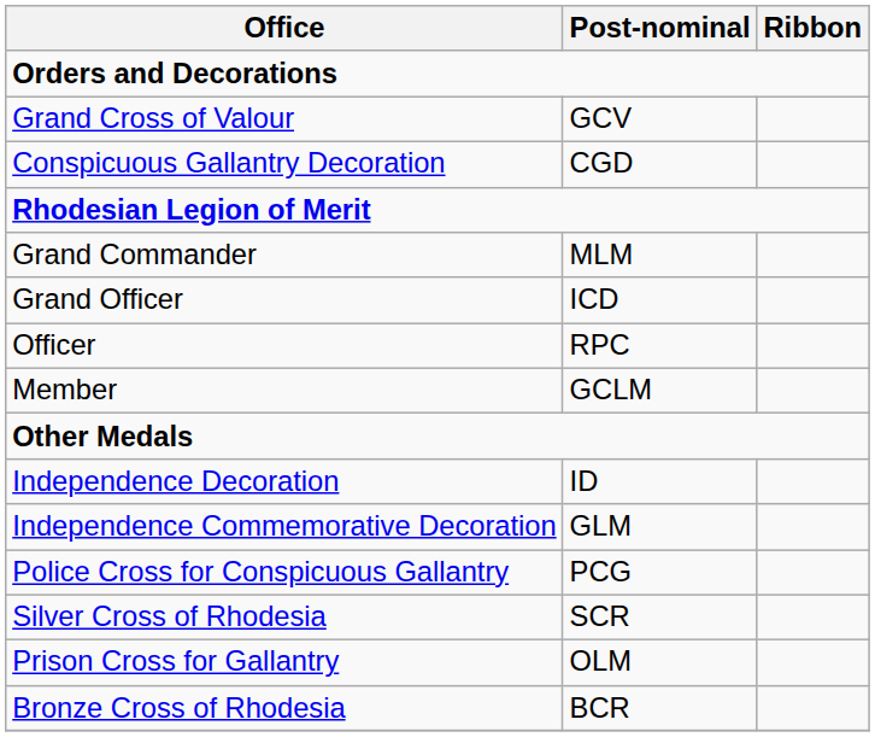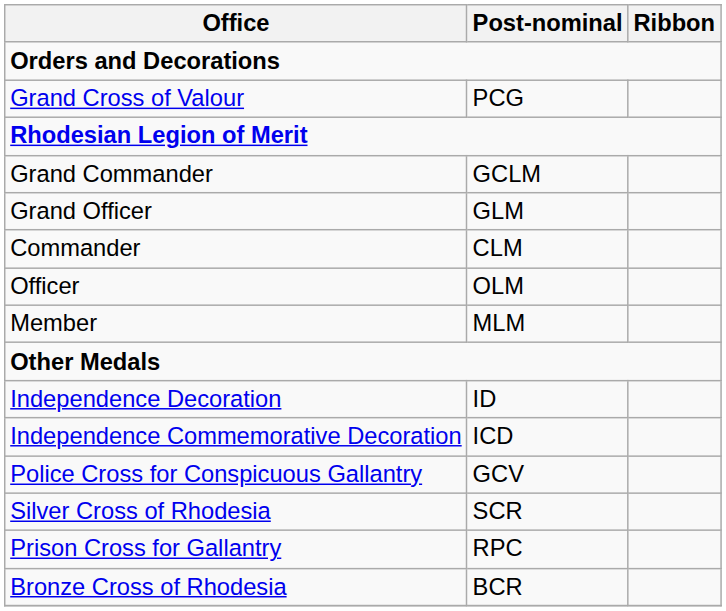 <table class="wikitable sortable col3center">
 <tr>
 <th>Office</th>
 <th>Post-nominal</th>
 <th>Ribbon</th>
 </tr>
 <tr>
 <td colspan="3"><strong>Orders and Decorations</strong></td>
 </tr>
 <tr>
 <td><a href='#'>Grand Cross of Valour</a></td>
-<td>GCV</td>
-<td></td>
-</tr>
-<tr>
-<td><a href='#'>Conspicuous Gallantry Decoration</a></td>
-<td>CGD</td>
+<td>PCG</td>
 <td></td>
 </tr>
 <tr>
 <td colspan="3"><strong><a href='#'>Rhodesian Legion of Merit</a></strong></td>
 </tr>
 <tr>
 <td>Grand Commander</td>
-<td>MLM</td>
+<td>GCLM</td>
 <td></td>
 </tr>
 <tr>
 <td>Grand Officer</td>
-<td>ICD</td>
+<td>GLM</td>
+<td></td>
+</tr>
+<tr>
+<td>Commander</td>
+<td>CLM</td>
 <td></td>
 </tr>
 <tr>
 <td>Officer</td>
-<td>RPC</td>
+<td>OLM</td>
 <td></td>
 </tr>
 <tr>
 <td>Member</td>
-<td>GCLM</td>
+<td>MLM</td>
 <td></td>
 </tr>
 <tr>
 <td colspan="3"><strong>Other Medals</strong></td>
 </tr>
 <tr>
 <td><a href='#'>Independence Decoration</a></td>
 <td>ID</td>
 <td></td>
 </tr>
 <tr>
 <td><a href='#'>Independence Commemorative Decoration</a></td>
-<td>GLM</td>
+<td>ICD</td>
 <td></td>
 </tr>
 <tr>
 <td><a href='#'>Police Cross for Conspicuous Gallantry</a></td>
-<td>PCG</td>
+<td>GCV</td>
 <td></td>
 </tr>
 <tr>
 <td><a href='#'>Silver Cross of Rhodesia</a></td>
 <td>SCR</td>
 <td></td>
 </tr>
 <tr>
 <td><a href='#'>Prison Cross for Gallantry</a></td>
-<td>OLM</td>
+<td>RPC</td>
 <td></td>
 </tr>
 <tr>
 <td><a href='#'>Bronze Cross of Rhodesia</a></td>
 <td>BCR</td>
 <td></td>
 </tr>
 <tr>
 </tr>
 </table>
